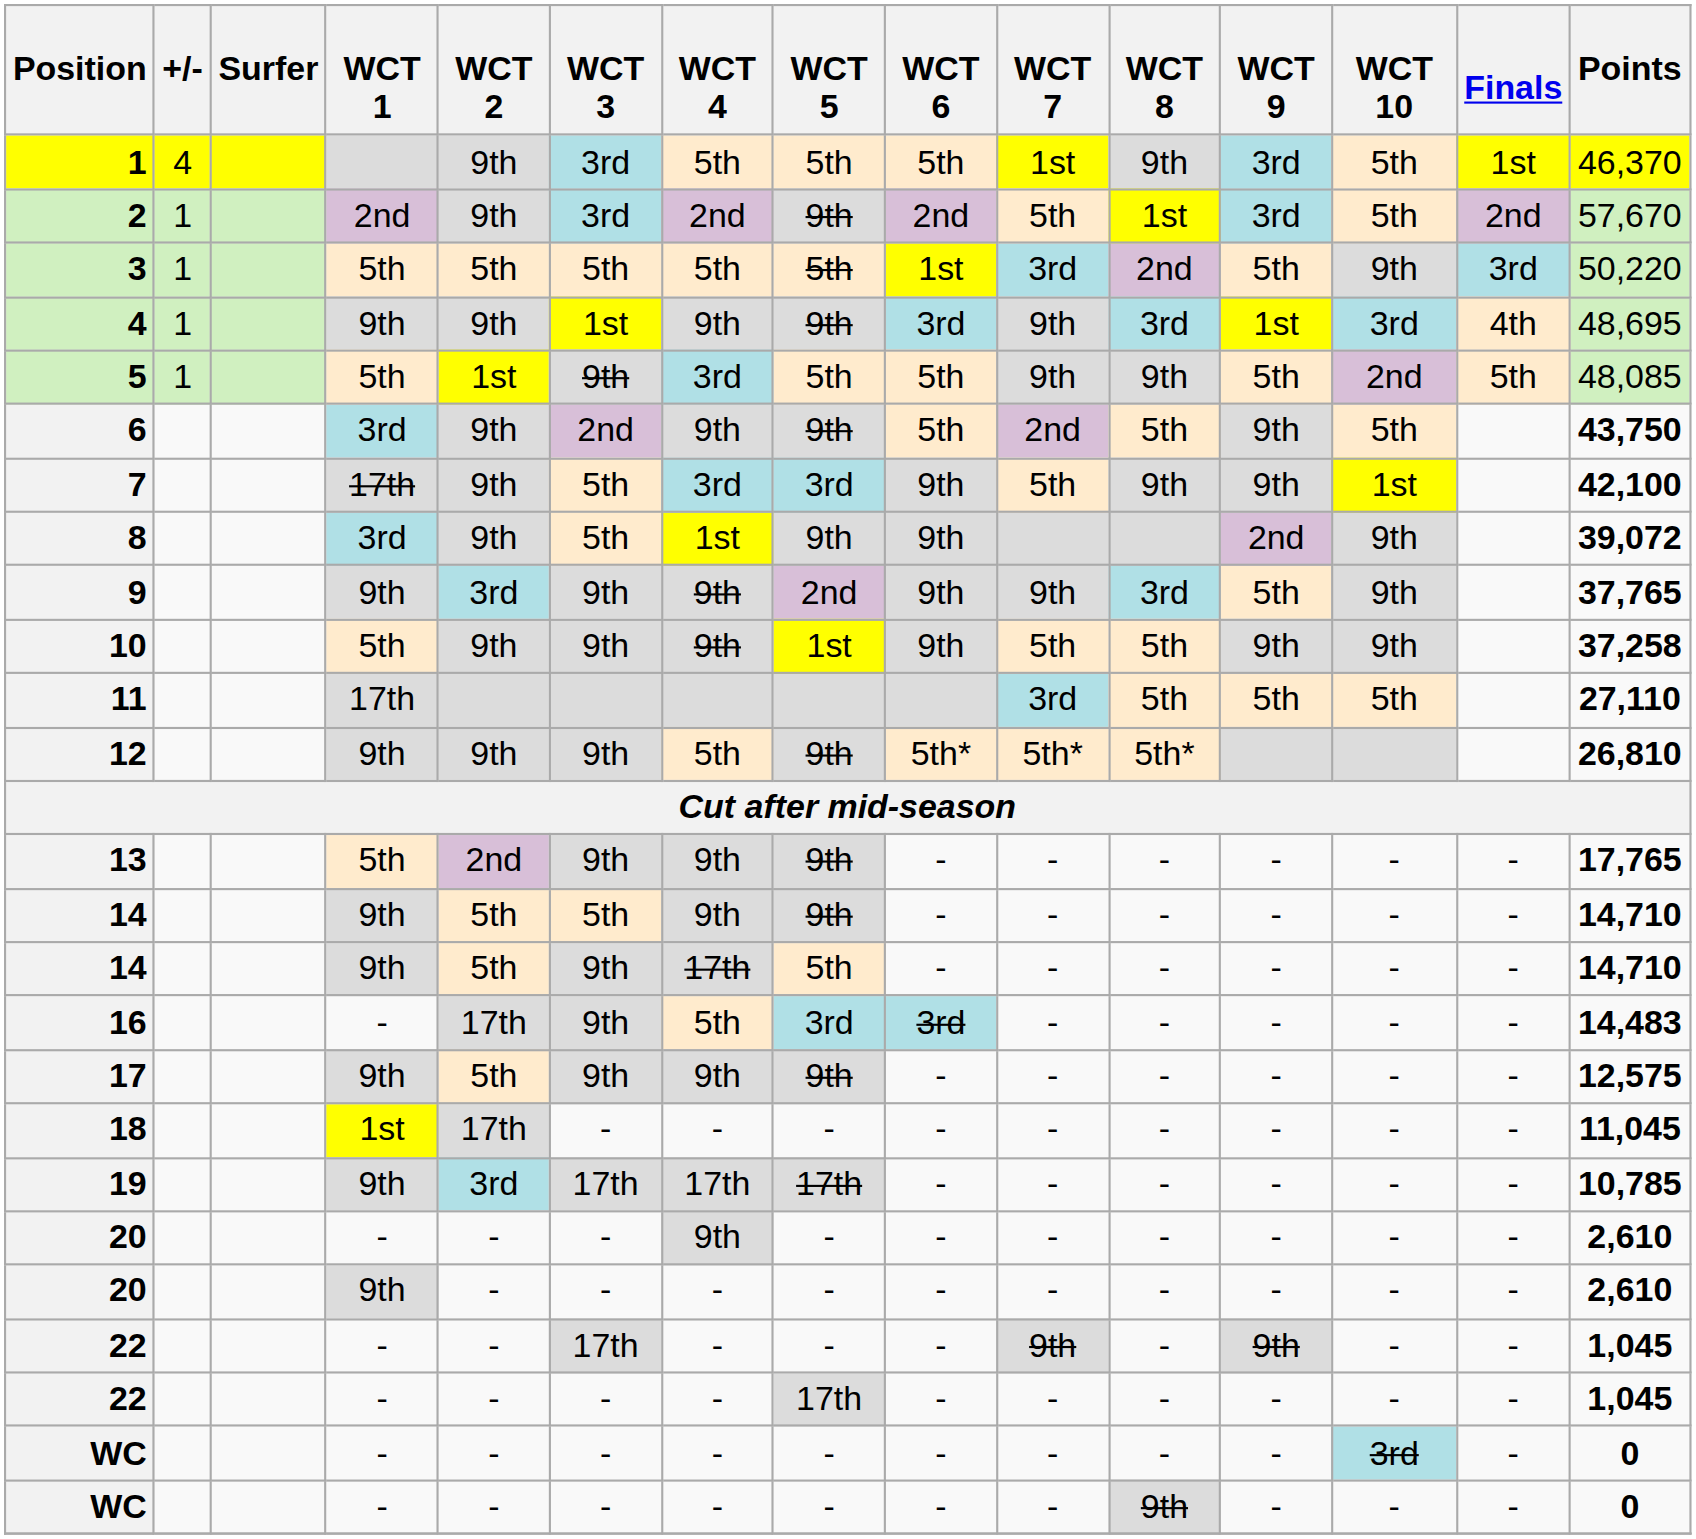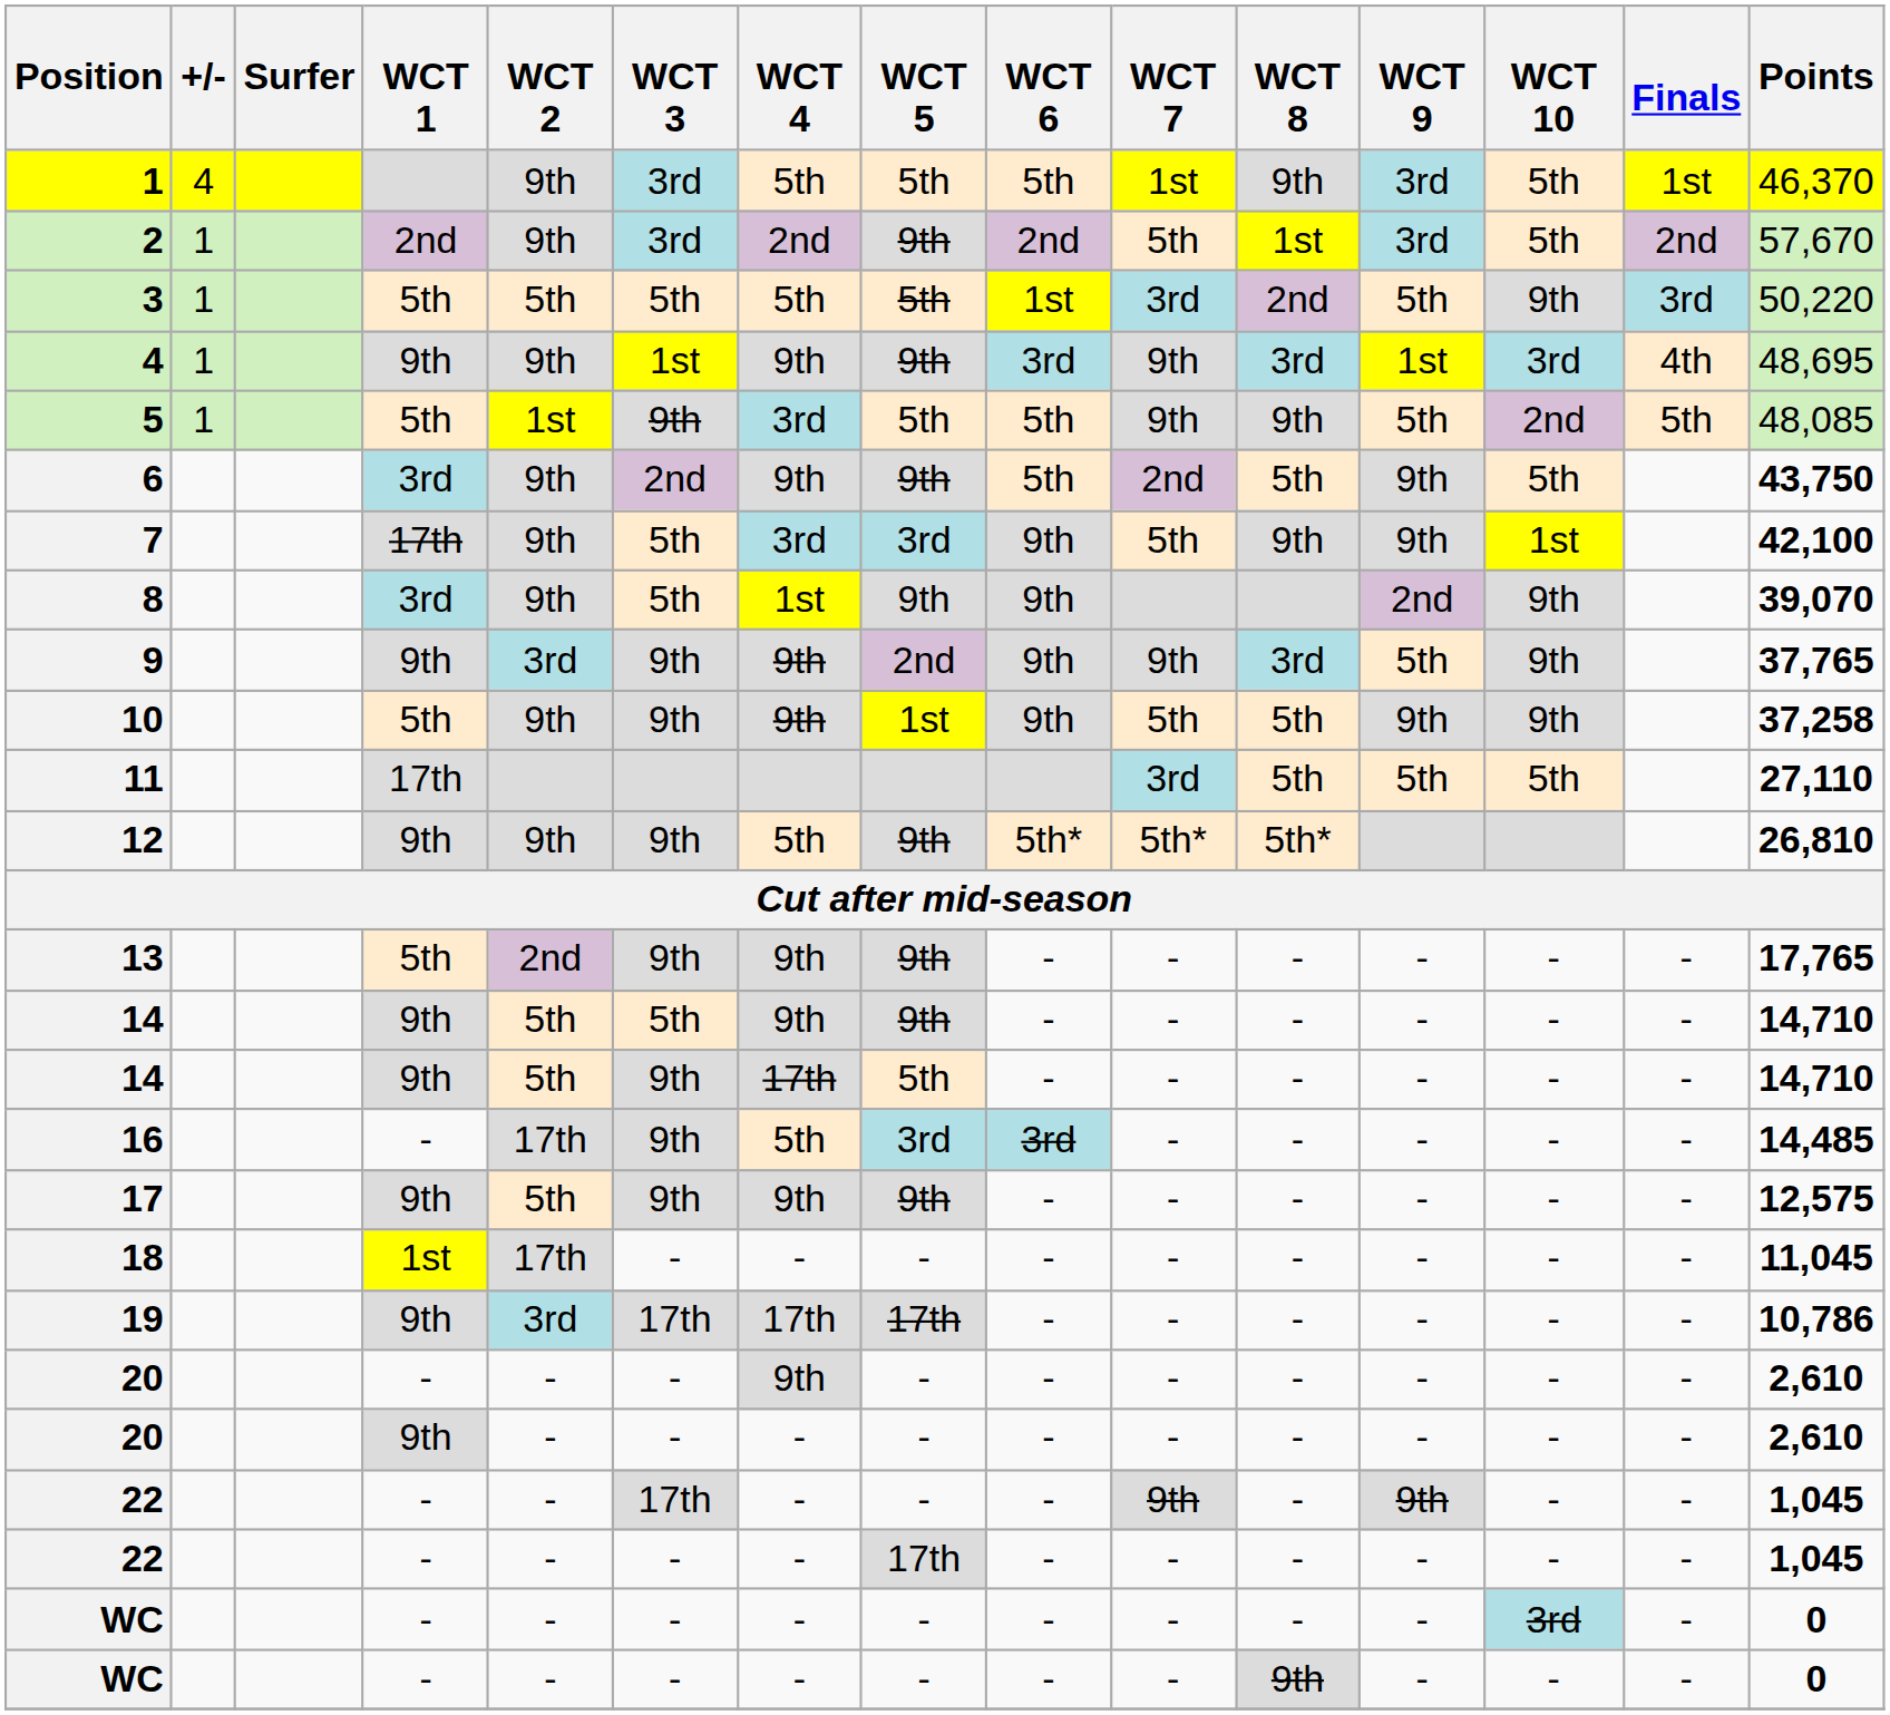 <table class="wikitable" style="width:90%; text-align: center">
 <tr>
 <th>Position</th>
 <th>+/-</th>
 <th>Surfer</th>
 <th><br>WCT 1</th>
 <th><br>WCT 2</th>
 <th><br>WCT 3</th>
 <th><br>WCT 4</th>
 <th><br>WCT 5</th>
 <th><br>WCT 6</th>
 <th><br>WCT 7</th>
 <th><br>WCT 8</th>
 <th><br>WCT 9</th>
 <th><br>WCT 10</th>
 <th><br><a href='#'>Finals</a></th>
 <th>Points</th>
 </tr>
 <tr>
 <th style="text-align:right;background:yellow;">1</th>
 <td style="background:yellow;">4</td>
 <td style="text-align:left;background:yellow;"></td>
 <td style="background:#dcdcdc;"><strong></strong></td>
 <td style="background:#dcdcdc;">9th</td>
 <td style="background:#b0e0e6;">3rd</td>
 <td style="background:#ffebcd;">5th</td>
 <td style="background:#ffebcd;">5th</td>
 <td style="background:#ffebcd;">5th</td>
 <td style="background:yellow;">1st</td>
 <td style="background:#dcdcdc;">9th</td>
 <td style="background:#b0e0e6;">3rd</td>
 <td style="background:#ffebcd;">5th</td>
 <td style="background:yellow;">1st</td>
 <td style="background:yellow;">46,370</td>
 </tr>
 <tr>
 <th style="text-align:right;background:#d0f0c0;">2</th>
 <td style="background:#d0f0c0;">1</td>
 <td style="text-align:left;background:#d0f0c0;"></td>
 <td style="background:thistle;">2nd</td>
 <td style="background:#dcdcdc;">9th</td>
 <td style="background:#b0e0e6;">3rd</td>
 <td style="background:thistle;">2nd</td>
 <td style="background:#dcdcdc;"><s>9th</s></td>
 <td style="background:thistle;">2nd</td>
 <td style="background:#ffebcd;">5th</td>
 <td style="background:yellow;">1st</td>
 <td style="background:#b0e0e6;">3rd</td>
 <td style="background:#ffebcd;">5th</td>
 <td style="background:thistle;">2nd</td>
 <td style="background:#d0f0c0;">57,670</td>
 </tr>
 <tr>
 <th style="text-align:right;background:#d0f0c0;">3</th>
 <td style="background:#d0f0c0;">1</td>
 <td style="text-align:left;background:#d0f0c0;"></td>
 <td style="background:#ffebcd;">5th</td>
 <td style="background:#ffebcd;">5th</td>
 <td style="background:#ffebcd;">5th</td>
 <td style="background:#ffebcd;">5th</td>
 <td style="background:#ffebcd;"><s>5th</s></td>
 <td style="background:yellow;">1st</td>
 <td style="background:#b0e0e6;">3rd</td>
 <td style="background:thistle;">2nd</td>
 <td style="background:#ffebcd;">5th</td>
 <td style="background:#dcdcdc;">9th</td>
 <td style="background:#b0e0e6;">3rd</td>
 <td style="background:#d0f0c0;">50,220</td>
 </tr>
 <tr>
 <th style="text-align:right;background:#d0f0c0;">4</th>
 <td style="background:#d0f0c0;">1</td>
 <td style="text-align:left;background:#d0f0c0;"></td>
 <td style="background:#dcdcdc;">9th</td>
 <td style="background:#dcdcdc;">9th</td>
 <td style="background:yellow;">1st</td>
 <td style="background:#dcdcdc;">9th</td>
 <td style="background:#dcdcdc;"><s>9th</s></td>
 <td style="background:#b0e0e6;">3rd</td>
 <td style="background:#dcdcdc;">9th</td>
 <td style="background:#b0e0e6;">3rd</td>
 <td style="background:yellow;">1st</td>
 <td style="background:#b0e0e6;">3rd</td>
 <td style="background:#ffebcd;">4th</td>
 <td style="background:#d0f0c0;">48,695</td>
 </tr>
 <tr>
 <th style="text-align:right;background:#d0f0c0;">5</th>
 <td style="background:#d0f0c0;">1</td>
 <td style="text-align:left;background:#d0f0c0;"></td>
 <td style="background:#ffebcd;">5th</td>
 <td style="background:yellow;">1st</td>
 <td style="background:#dcdcdc;"><s>9th</s></td>
 <td style="background:#b0e0e6;">3rd</td>
 <td style="background:#ffebcd;">5th</td>
 <td style="background:#ffebcd;">5th</td>
 <td style="background:#dcdcdc;">9th</td>
 <td style="background:#dcdcdc;">9th</td>
 <td style="background:#ffebcd;">5th</td>
 <td style="background:thistle;">2nd</td>
 <td style="background:#ffebcd;">5th</td>
 <td style="background:#d0f0c0;">48,085</td>
 </tr>
 <tr>
 <th style="text-align:right;">6</th>
 <td></td>
 <td style="text-align:left;"></td>
 <td style="background:#b0e0e6;">3rd</td>
 <td style="background:#dcdcdc;">9th</td>
 <td style="background:thistle;">2nd</td>
 <td style="background:#dcdcdc;">9th</td>
 <td style="background:#dcdcdc;"><s>9th</s></td>
 <td style="background:#ffebcd;">5th</td>
 <td style="background:thistle;">2nd</td>
 <td style="background:#ffebcd;">5th</td>
 <td style="background:#dcdcdc;">9th</td>
 <td style="background:#ffebcd;">5th</td>
 <td></td>
 <td><strong>43,750</strong></td>
 </tr>
 <tr>
 <th style="text-align:right;">7</th>
 <td></td>
 <td style="text-align:left;"></td>
 <td style="background:#dcdcdc;"><s>17th</s></td>
 <td style="background:#dcdcdc;">9th</td>
 <td style="background:#ffebcd;">5th</td>
 <td style="background:#b0e0e6;">3rd</td>
 <td style="background:#b0e0e6;">3rd</td>
 <td style="background:#dcdcdc;">9th</td>
 <td style="background:#ffebcd;">5th</td>
 <td style="background:#dcdcdc;">9th</td>
 <td style="background:#dcdcdc;">9th</td>
 <td style="background:yellow;">1st</td>
 <td></td>
 <td><strong>42,100</strong></td>
 </tr>
 <tr>
 <th style="text-align:right;">8</th>
 <td></td>
 <td style="text-align:left;"></td>
 <td style="background:#b0e0e6;">3rd</td>
 <td style="background:#dcdcdc;">9th</td>
 <td style="background:#ffebcd;">5th</td>
 <td style="background:yellow;">1st</td>
 <td style="background:#dcdcdc;">9th</td>
 <td style="background:#dcdcdc;">9th</td>
 <td style="background:#dcdcdc;"><strong></strong></td>
 <td style="background:#dcdcdc;"><strong></strong></td>
 <td style="background:thistle;">2nd</td>
 <td style="background:#dcdcdc;">9th</td>
 <td></td>
-<td><strong>39,072</strong></td>
+<td><strong>39,070</strong></td>
 </tr>
 <tr>
 <th style="text-align:right;">9</th>
 <td></td>
 <td style="text-align:left;"></td>
 <td style="background:#dcdcdc;">9th</td>
 <td style="background:#b0e0e6;">3rd</td>
 <td style="background:#dcdcdc;">9th</td>
 <td style="background:#dcdcdc;"><s>9th</s></td>
 <td style="background:thistle;">2nd</td>
 <td style="background:#dcdcdc;">9th</td>
 <td style="background:#dcdcdc;">9th</td>
 <td style="background:#b0e0e6;">3rd</td>
 <td style="background:#ffebcd;">5th</td>
 <td style="background:#dcdcdc;">9th</td>
 <td></td>
 <td><strong>37,765</strong></td>
 </tr>
 <tr>
 <th style="text-align:right;">10</th>
 <td></td>
 <td style="text-align:left;"></td>
 <td style="background:#ffebcd;">5th</td>
 <td style="background:#dcdcdc;">9th</td>
 <td style="background:#dcdcdc;">9th</td>
 <td style="background:#dcdcdc;"><s>9th</s></td>
 <td style="background:yellow;">1st</td>
 <td style="background:#dcdcdc;">9th</td>
 <td style="background:#ffebcd;">5th</td>
 <td style="background:#ffebcd;">5th</td>
 <td style="background:#dcdcdc;">9th</td>
 <td style="background:#dcdcdc;">9th</td>
 <td></td>
 <td><strong>37,258</strong></td>
 </tr>
 <tr>
 <th style="text-align:right;">11</th>
 <td></td>
 <td style="text-align:left;"></td>
 <td style="background:#dcdcdc;">17th</td>
 <td style="background:#dcdcdc;"><strong></strong></td>
 <td style="background:#dcdcdc;"><strong></strong></td>
 <td style="background:#dcdcdc;"><strong></strong></td>
 <td style="background:#dcdcdc;"><strong><s></s></strong></td>
 <td style="background:#dcdcdc;"><strong><s></s></strong></td>
 <td style="background:#b0e0e6;">3rd</td>
 <td style="background:#ffebcd;">5th</td>
 <td style="background:#ffebcd;">5th</td>
 <td style="background:#ffebcd;">5th</td>
 <td></td>
 <td><strong>27,110</strong></td>
 </tr>
 <tr>
 <th style="text-align:right;">12</th>
 <td></td>
 <td style="text-align:left;"></td>
 <td style="background:#dcdcdc;">9th</td>
 <td style="background:#dcdcdc;">9th</td>
 <td style="background:#dcdcdc;">9th</td>
 <td style="background:#ffebcd;">5th</td>
 <td style="background:#dcdcdc;"><s>9th</s></td>
 <td style="background:#ffebcd;">5th*</td>
 <td style="background:#ffebcd;">5th*</td>
 <td style="background:#ffebcd;">5th*</td>
 <td style="background:#dcdcdc;"><strong></strong></td>
 <td style="background:#dcdcdc;"><strong></strong></td>
 <td></td>
 <td><strong>26,810</strong></td>
 </tr>
 <tr>
 <th colspan="15"><em>Cut after mid-season</em></th>
 </tr>
 <tr>
 <th style="text-align:right;">13</th>
 <td></td>
 <td style="text-align:left;"></td>
 <td style="background:#ffebcd;">5th</td>
 <td style="background:thistle;">2nd</td>
 <td style="background:#dcdcdc;">9th</td>
 <td style="background:#dcdcdc;">9th</td>
 <td style="background:#dcdcdc;"><s>9th</s></td>
 <td>-</td>
 <td>-</td>
 <td>-</td>
 <td>-</td>
 <td>-</td>
 <td>-</td>
 <td><strong>17,765</strong></td>
 </tr>
 <tr>
 <th style="text-align:right;">14</th>
 <td></td>
 <td style="text-align:left;"></td>
 <td style="background:#dcdcdc;">9th</td>
 <td style="background:#ffebcd;">5th</td>
 <td style="background:#ffebcd;">5th</td>
 <td style="background:#dcdcdc;">9th</td>
 <td style="background:#dcdcdc;"><s>9th</s></td>
 <td>-</td>
 <td>-</td>
 <td>-</td>
 <td>-</td>
 <td>-</td>
 <td>-</td>
 <td><strong>14,710</strong></td>
 </tr>
 <tr>
 <th style="text-align:right;">14</th>
 <td></td>
 <td style="text-align:left;"></td>
 <td style="background:#dcdcdc;">9th</td>
 <td style="background:#ffebcd;">5th</td>
 <td style="background:#dcdcdc;">9th</td>
 <td style="background:#dcdcdc;"><s>17th</s></td>
 <td style="background:#ffebcd;">5th</td>
 <td>-</td>
 <td>-</td>
 <td>-</td>
 <td>-</td>
 <td>-</td>
 <td>-</td>
 <td><strong>14,710</strong></td>
 </tr>
 <tr>
 <th style="text-align:right;">16</th>
 <td></td>
 <td style="text-align:left;"></td>
 <td>-</td>
 <td style="background:#dcdcdc;">17th</td>
 <td style="background:#dcdcdc;">9th</td>
 <td style="background:#ffebcd;">5th</td>
 <td style="background:#b0e0e6;">3rd</td>
 <td style="background:#b0e0e6;"><s> 3rd</s></td>
 <td>-</td>
 <td>-</td>
 <td>-</td>
 <td>-</td>
 <td>-</td>
-<td><strong>14,483</strong></td>
+<td><strong>14,485</strong></td>
 </tr>
 <tr>
 <th style="text-align:right;">17</th>
 <td></td>
 <td style="text-align:left;"></td>
 <td style="background:#dcdcdc;">9th</td>
 <td style="background:#ffebcd;">5th</td>
 <td style="background:#dcdcdc;">9th</td>
 <td style="background:#dcdcdc;">9th</td>
 <td style="background:#dcdcdc;"><s>9th</s></td>
 <td>-</td>
 <td>-</td>
 <td>-</td>
 <td>-</td>
 <td>-</td>
 <td>-</td>
 <td><strong>12,575</strong></td>
 </tr>
 <tr>
 <th style="text-align:right;">18</th>
 <td></td>
 <td style="text-align:left;"></td>
 <td style="background:yellow;">1st</td>
 <td style="background:#dcdcdc;">17th</td>
 <td>-</td>
 <td>-</td>
 <td>-</td>
 <td>-</td>
 <td>-</td>
 <td>-</td>
 <td>-</td>
 <td>-</td>
 <td>-</td>
 <td><strong>11,045</strong></td>
 </tr>
 <tr>
 <th style="text-align:right;">19</th>
 <td></td>
 <td style="text-align:left;"></td>
 <td style="background:#dcdcdc;">9th</td>
 <td style="background:#b0e0e6;">3rd</td>
 <td style="background:#dcdcdc;">17th</td>
 <td style="background:#dcdcdc;">17th</td>
 <td style="background:#dcdcdc;"><s>17th</s></td>
 <td>-</td>
 <td>-</td>
 <td>-</td>
 <td>-</td>
 <td>-</td>
 <td>-</td>
-<td><strong>10,785</strong></td>
+<td><strong>10,786</strong></td>
 </tr>
 <tr>
 <th style="text-align:right;">20</th>
 <td></td>
 <td style="text-align:left;"></td>
 <td>-</td>
 <td>-</td>
 <td>-</td>
 <td style="background:#dcdcdc;">9th</td>
 <td>-</td>
 <td>-</td>
 <td>-</td>
 <td>-</td>
 <td>-</td>
 <td>-</td>
 <td>-</td>
 <td><strong>2,610</strong></td>
 </tr>
 <tr>
 <th style="text-align:right;">20</th>
 <td></td>
 <td style="text-align:left;"></td>
 <td style="background:#dcdcdc;">9th</td>
 <td>-</td>
 <td>-</td>
 <td>-</td>
 <td>-</td>
 <td>-</td>
 <td>-</td>
 <td>-</td>
 <td>-</td>
 <td>-</td>
 <td>-</td>
 <td><strong>2,610</strong></td>
 </tr>
 <tr>
 <th style="text-align:right;">22</th>
 <td></td>
 <td style="text-align:left;"></td>
 <td>-</td>
 <td>-</td>
 <td style="background:#dcdcdc;">17th</td>
 <td>-</td>
 <td>-</td>
 <td>-</td>
 <td style="background:#dcdcdc;"><s>9th</s></td>
 <td>-</td>
 <td style="background:#dcdcdc;"><s>9th</s></td>
 <td>-</td>
 <td>-</td>
 <td><strong>1,045</strong></td>
 </tr>
 <tr>
 <th style="text-align:right;">22</th>
 <td></td>
 <td style="text-align:left;"></td>
 <td>-</td>
 <td>-</td>
 <td>-</td>
 <td>-</td>
 <td style="background:#dcdcdc;">17th</td>
 <td>-</td>
 <td>-</td>
 <td>-</td>
 <td>-</td>
 <td>-</td>
 <td>-</td>
 <td><strong>1,045</strong></td>
 </tr>
 <tr>
 <th style="text-align:right;">WC</th>
 <td></td>
 <td style="text-align:left;"></td>
 <td>-</td>
 <td>-</td>
 <td>-</td>
 <td>-</td>
 <td>-</td>
 <td>-</td>
 <td>-</td>
 <td>-</td>
 <td>-</td>
 <td style="background:#b0e0e6;"><s> 3rd</s></td>
 <td>-</td>
 <td><strong>0</strong></td>
 </tr>
 <tr>
 <th style="text-align:right;">WC</th>
 <td></td>
 <td style="text-align:left;"></td>
 <td>-</td>
 <td>-</td>
 <td>-</td>
 <td>-</td>
 <td>-</td>
 <td>-</td>
 <td>-</td>
 <td style="background:#dcdcdc;"><s>9th</s></td>
 <td>-</td>
 <td>-</td>
 <td>-</td>
 <td><strong>0</strong></td>
 </tr>
 <tr>
 </tr>
 </table>
